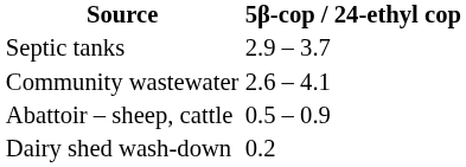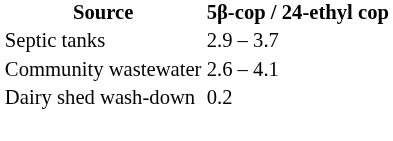 <table>
 <tr>
 <th>Source</th>
 <th>5β-cop / 24-ethyl cop</th>
 </tr>
 <tr>
 <td>Septic tanks</td>
 <td>2.9 – 3.7</td>
 </tr>
 <tr>
 <td>Community wastewater</td>
 <td>2.6 – 4.1</td>
 </tr>
 <tr>
-<td>Abattoir – sheep, cattle</td>
-<td>0.5 – 0.9</td>
-</tr>
-<tr>
 <td>Dairy shed wash-down</td>
 <td>0.2</td>
 </tr>
 </table>
